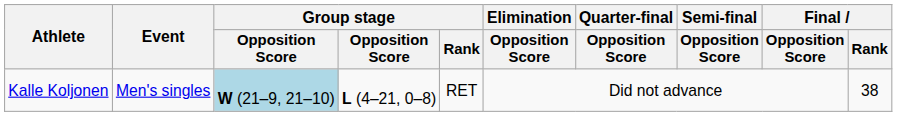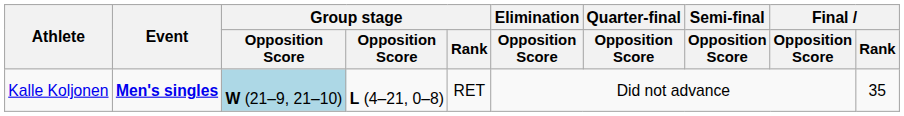 <table class="wikitable" style="font-size:90%">
 <tr>
 <th rowspan="2">Athlete</th>
 <th rowspan="2">Event</th>
 <th colspan="3">Group stage</th>
 <th>Elimination</th>
 <th>Quarter-final</th>
 <th>Semi-final</th>
 <th colspan="2">Final / </th>
 </tr>
 <tr style="font-size:95%">
 <th>Opposition<br>Score</th>
 <th>Opposition<br>Score</th>
 <th>Rank</th>
 <th>Opposition<br>Score</th>
 <th>Opposition<br>Score</th>
 <th>Opposition<br>Score</th>
 <th>Opposition<br>Score</th>
 <th>Rank</th>
 </tr>
 <tr align="center">
 <td align="left"><a href='#'>Kalle Koljonen</a></td>
-<td align="left"><a href='#'>Men's singles</a></td>
+<td align="left"><strong><a href='#'>Men's singles</a></strong></td>
 <td style="background: lightblue;"><br><strong>W</strong> (21–9, 21–10)</td>
 <td><br><strong>L</strong> (4–21, 0–8) </td>
 <td>RET</td>
 <td colspan=4>Did not advance</td>
-<td>38</td>
+<td>35</td>
 </tr>
 </table>
